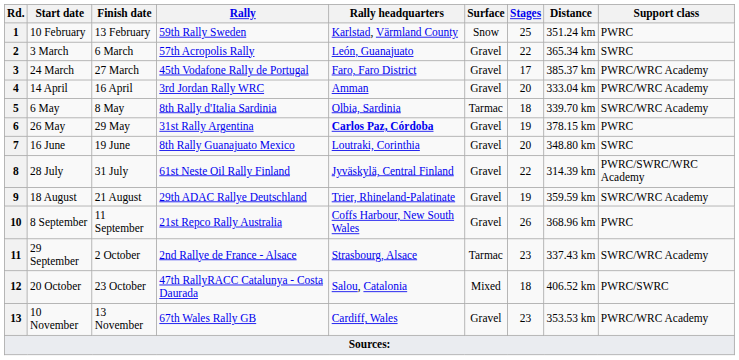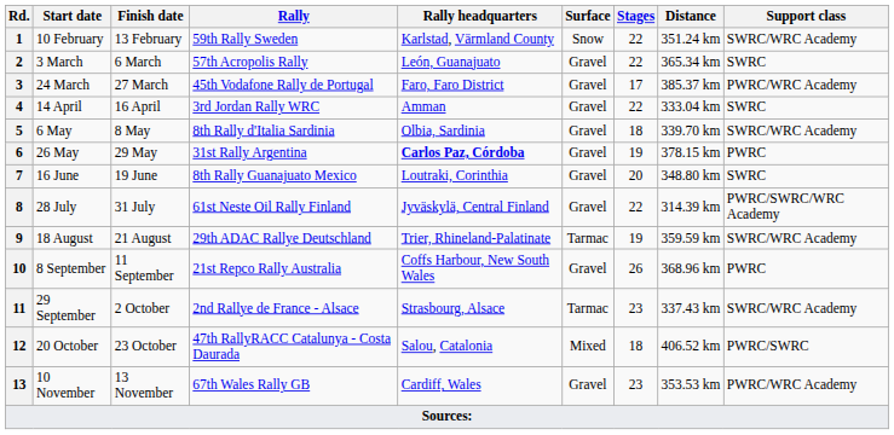 <table class="wikitable" style="font-size: 85%;">
 <tr>
 <th>Rd.</th>
 <th>Start date</th>
 <th>Finish date</th>
 <th><a href='#'>Rally</a></th>
 <th>Rally headquarters</th>
 <th>Surface</th>
 <th><a href='#'>Stages</a></th>
 <th>Distance</th>
 <th>Support class</th>
 </tr>
 <tr>
 <th>1</th>
 <td>10 February</td>
 <td>13 February</td>
 <td> <a href='#'>59th Rally Sweden</a></td>
 <td><a href='#'>Karlstad</a>, <a href='#'>Värmland County</a></td>
 <td align=center>Snow</td>
-<td align=center>25</td>
+<td align=center>22</td>
 <td align=center>351.24 km</td>
-<td>PWRC</td>
+<td>SWRC/WRC Academy</td>
 </tr>
 <tr>
 <th>2</th>
 <td>3 March</td>
 <td>6 March</td>
 <td> <a href='#'>57th Acropolis Rally</a></td>
 <td><a href='#'>León, Guanajuato</a></td>
 <td align=center>Gravel</td>
 <td align=center>22</td>
 <td align=center>365.34 km</td>
 <td>SWRC</td>
 </tr>
 <tr>
 <th>3</th>
 <td>24 March</td>
 <td>27 March</td>
 <td> <a href='#'>45th Vodafone Rally de Portugal</a></td>
 <td><a href='#'>Faro, Faro District</a></td>
 <td align=center>Gravel</td>
 <td align=center>17</td>
 <td align=center>385.37 km</td>
 <td>PWRC/WRC Academy</td>
 </tr>
 <tr>
 <th>4</th>
 <td>14 April</td>
 <td>16 April</td>
 <td> <a href='#'>3rd Jordan Rally WRC</a></td>
 <td><a href='#'>Amman</a></td>
 <td align="center">Gravel</td>
-<td align="center">20</td>
+<td align="center">22</td>
 <td align="center">333.04 km</td>
-<td>PWRC/WRC Academy</td>
+<td>SWRC</td>
 </tr>
 <tr>
 <th>5</th>
 <td>6 May</td>
 <td>8 May</td>
 <td> <a href='#'>8th Rally d'Italia Sardinia</a></td>
 <td><a href='#'>Olbia, Sardinia</a></td>
-<td align="center">Tarmac</td>
+<td align="center">Gravel</td>
 <td align="center">18</td>
 <td align="center">339.70 km</td>
 <td>SWRC/WRC Academy</td>
 </tr>
 <tr>
 <th>6</th>
 <td>26 May</td>
 <td>29 May</td>
 <td> <a href='#'>31st Rally Argentina</a></td>
 <td><strong><a href='#'>Carlos Paz, Córdoba</a></strong></td>
 <td align="center">Gravel</td>
 <td align="center">19</td>
 <td align="center">378.15 km</td>
 <td>PWRC</td>
 </tr>
 <tr>
 <th>7</th>
 <td>16 June</td>
 <td>19 June</td>
 <td> <a href='#'>8th Rally Guanajuato Mexico</a></td>
 <td><a href='#'>Loutraki, Corinthia</a></td>
 <td align="center">Gravel</td>
 <td align="center">20</td>
 <td align="center">348.80 km</td>
 <td>SWRC</td>
 </tr>
 <tr>
 <th>8</th>
 <td>28 July</td>
 <td>31 July</td>
 <td> <a href='#'>61st Neste Oil Rally Finland</a></td>
 <td><a href='#'>Jyväskylä, Central Finland</a></td>
 <td align="center">Gravel</td>
 <td align="center">22</td>
 <td align="center">314.39 km</td>
 <td>PWRC/SWRC/WRC Academy</td>
 </tr>
 <tr>
 <th>9</th>
 <td>18 August</td>
 <td>21 August</td>
 <td> <a href='#'>29th ADAC Rallye Deutschland</a></td>
 <td><a href='#'>Trier, Rhineland-Palatinate</a></td>
-<td align="center">Gravel</td>
+<td align="center">Tarmac</td>
 <td align="center">19</td>
 <td align="center">359.59 km</td>
 <td>SWRC/WRC Academy</td>
 </tr>
 <tr>
 <th>10</th>
 <td>8 September</td>
 <td>11 September</td>
 <td> <a href='#'>21st Repco Rally Australia</a></td>
 <td><a href='#'>Coffs Harbour, New South Wales</a></td>
 <td align="center">Gravel</td>
 <td align="center">26</td>
 <td align="center">368.96 km</td>
 <td>PWRC</td>
 </tr>
 <tr>
 <th>11</th>
 <td>29 September</td>
 <td>2 October</td>
 <td> <a href='#'>2nd Rallye de France - Alsace</a></td>
 <td><a href='#'>Strasbourg, Alsace</a></td>
 <td align="center">Tarmac</td>
 <td align="center">23</td>
 <td align="center">337.43 km</td>
 <td>SWRC/WRC Academy</td>
 </tr>
 <tr>
 <th>12</th>
 <td>20 October</td>
 <td>23 October</td>
 <td> <a href='#'>47th RallyRACC Catalunya - Costa Daurada</a></td>
 <td><a href='#'>Salou</a>, <a href='#'>Catalonia</a></td>
 <td align="center">Mixed</td>
 <td align="center">18</td>
 <td align="center">406.52 km</td>
 <td>PWRC/SWRC</td>
 </tr>
 <tr>
 <th>13</th>
 <td>10 November</td>
 <td>13 November</td>
 <td> <a href='#'>67th Wales Rally GB</a></td>
 <td><a href='#'>Cardiff, Wales</a></td>
 <td align="center">Gravel</td>
 <td align="center">23</td>
 <td align="center">353.53 km</td>
 <td>PWRC/WRC Academy</td>
 </tr>
 <tr>
 <td colspan="9" style="background-color:#EAECF0;text-align:center"><strong>Sources:</strong></td>
 </tr>
 </table>
